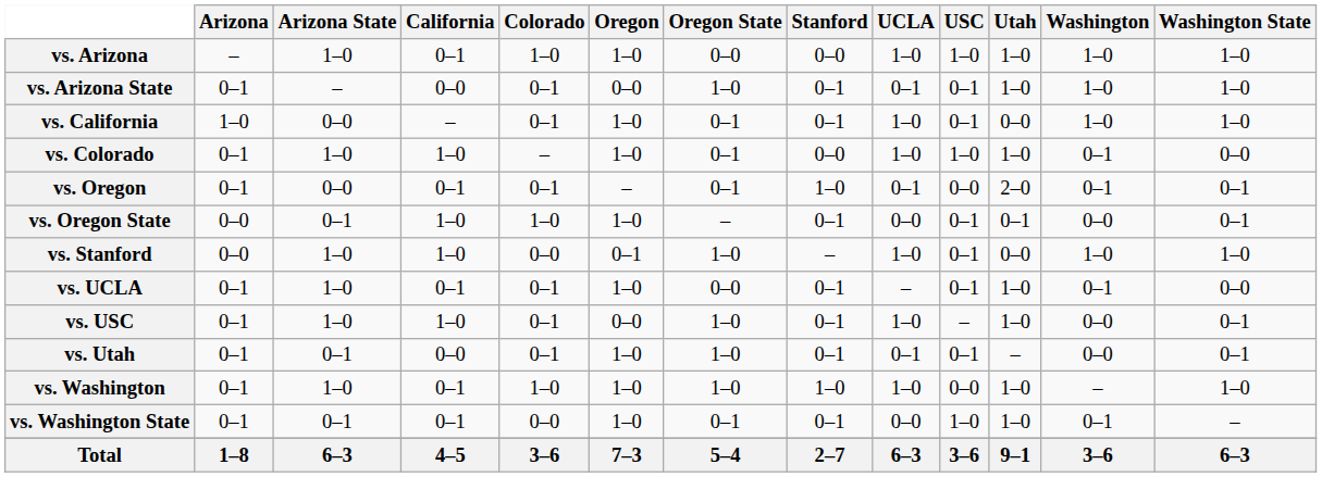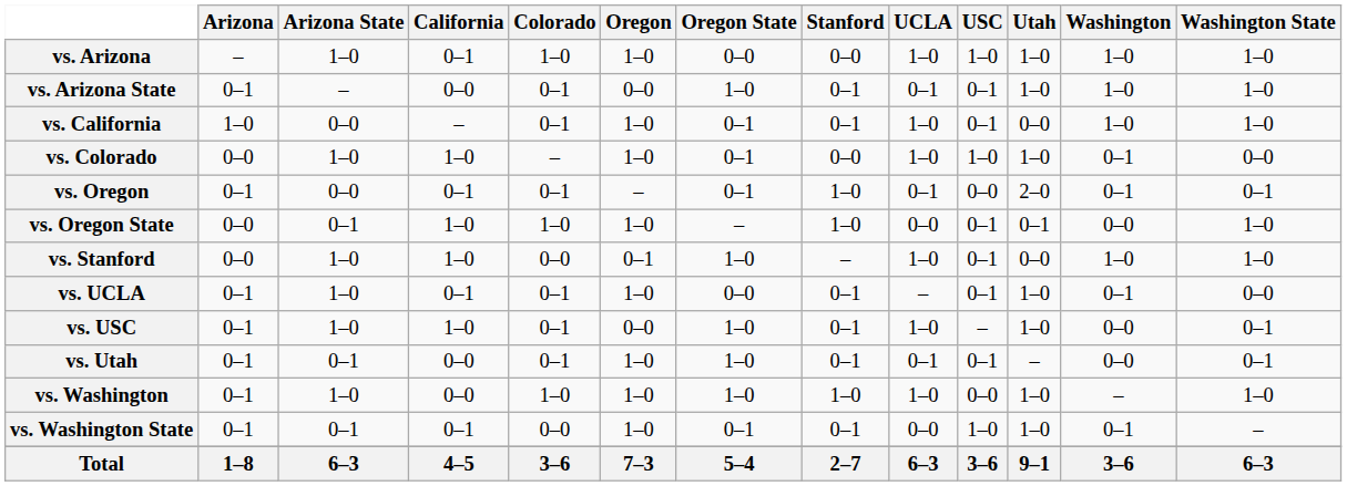 <table class="wikitable" style="white-space:nowrap;font-size:90%;">
 <tr>
 <th colspan=1 style="background:white; border-top-style:hidden; border-left-style:hidden;"  width=110> </th>
 <th style=>Arizona</th>
 <th style=>Arizona State</th>
 <th style=>California</th>
 <th style=>Colorado</th>
 <th style=>Oregon</th>
 <th style=>Oregon State</th>
 <th style=>Stanford</th>
 <th style=>UCLA</th>
 <th style=>USC</th>
 <th style=>Utah</th>
 <th style=>Washington</th>
 <th style=>Washington State</th>
 </tr>
 <tr style="text-align:center;">
 <th>vs. Arizona</th>
 <td>–</td>
 <td>1–0</td>
 <td>0–1</td>
 <td>1–0</td>
 <td>1–0</td>
 <td>0–0</td>
 <td>0–0</td>
 <td>1–0</td>
 <td>1–0</td>
 <td>1–0</td>
 <td>1–0</td>
 <td>1–0</td>
 </tr>
 <tr style="text-align:center;">
 <th>vs. Arizona State</th>
 <td>0–1</td>
 <td>–</td>
 <td>0–0</td>
 <td>0–1</td>
 <td>0–0</td>
 <td>1–0</td>
 <td>0–1</td>
 <td>0–1</td>
 <td>0–1</td>
 <td>1–0</td>
 <td>1–0</td>
 <td>1–0</td>
 </tr>
 <tr style="text-align:center;">
 <th>vs. California</th>
 <td>1–0</td>
 <td>0–0</td>
 <td>–</td>
 <td>0–1</td>
 <td>1–0</td>
 <td>0–1</td>
 <td>0–1</td>
 <td>1–0</td>
 <td>0–1</td>
 <td>0–0</td>
 <td>1–0</td>
 <td>1–0</td>
 </tr>
 <tr style="text-align:center;">
 <th>vs. Colorado</th>
-<td>0–1</td>
+<td>0–0</td>
 <td>1–0</td>
 <td>1–0</td>
 <td>–</td>
 <td>1–0</td>
 <td>0–1</td>
 <td>0–0</td>
 <td>1–0</td>
 <td>1–0</td>
 <td>1–0</td>
 <td>0–1</td>
 <td>0–0</td>
 </tr>
 <tr style="text-align:center;">
 <th>vs. Oregon</th>
 <td>0–1</td>
 <td>0–0</td>
 <td>0–1</td>
 <td>0–1</td>
 <td>–</td>
 <td>0–1</td>
 <td>1–0</td>
 <td>0–1</td>
 <td>0–0</td>
 <td>2–0</td>
 <td>0–1</td>
 <td>0–1</td>
 </tr>
 <tr style="text-align:center;">
 <th>vs. Oregon State</th>
 <td>0–0</td>
 <td>0–1</td>
 <td>1–0</td>
 <td>1–0</td>
 <td>1–0</td>
 <td>–</td>
-<td>0–1</td>
+<td>1–0</td>
 <td>0–0</td>
 <td>0–1</td>
 <td>0–1</td>
 <td>0–0</td>
-<td>0–1</td>
+<td>1–0</td>
 </tr>
 <tr style="text-align:center;">
 <th>vs. Stanford</th>
 <td>0–0</td>
 <td>1–0</td>
 <td>1–0</td>
 <td>0–0</td>
 <td>0–1</td>
 <td>1–0</td>
 <td>–</td>
 <td>1–0</td>
 <td>0–1</td>
 <td>0–0</td>
 <td>1–0</td>
 <td>1–0</td>
 </tr>
 <tr style="text-align:center;">
 <th>vs. UCLA</th>
 <td>0–1</td>
 <td>1–0</td>
 <td>0–1</td>
 <td>0–1</td>
 <td>1–0</td>
 <td>0–0</td>
 <td>0–1</td>
 <td>–</td>
 <td>0–1</td>
 <td>1–0</td>
 <td>0–1</td>
 <td>0–0</td>
 </tr>
 <tr style="text-align:center;">
 <th>vs. USC</th>
 <td>0–1</td>
 <td>1–0</td>
 <td>1–0</td>
 <td>0–1</td>
 <td>0–0</td>
 <td>1–0</td>
 <td>0–1</td>
 <td>1–0</td>
 <td>–</td>
 <td>1–0</td>
 <td>0–0</td>
 <td>0–1</td>
 </tr>
 <tr style="text-align:center;">
 <th>vs. Utah</th>
 <td>0–1</td>
 <td>0–1</td>
 <td>0–0</td>
 <td>0–1</td>
 <td>1–0</td>
 <td>1–0</td>
 <td>0–1</td>
 <td>0–1</td>
 <td>0–1</td>
 <td>–</td>
 <td>0–0</td>
 <td>0–1</td>
 </tr>
 <tr style="text-align:center;">
 <th>vs. Washington</th>
 <td>0–1</td>
 <td>1–0</td>
-<td>0–1</td>
+<td>0–0</td>
 <td>1–0</td>
 <td>1–0</td>
 <td>1–0</td>
 <td>1–0</td>
 <td>1–0</td>
 <td>0–0</td>
 <td>1–0</td>
 <td>–</td>
 <td>1–0</td>
 </tr>
 <tr style="text-align:center;">
 <th>vs. Washington State</th>
 <td>0–1</td>
 <td>0–1</td>
 <td>0–1</td>
 <td>0–0</td>
 <td>1–0</td>
 <td>0–1</td>
 <td>0–1</td>
 <td>0–0</td>
 <td>1–0</td>
 <td>1–0</td>
 <td>0–1</td>
 <td>–</td>
 </tr>
 <tr style="text-align:center;">
 </tr>
 <tr style="text-align:center;">
 <th>Total</th>
 <th>1–8</th>
 <th>6–3</th>
 <th>4–5</th>
 <th>3–6</th>
 <th>7–3</th>
 <th>5–4</th>
 <th>2–7</th>
 <th>6–3</th>
 <th>3–6</th>
 <th>9–1</th>
 <th>3–6</th>
 <th>6–3</th>
 </tr>
 </table>
